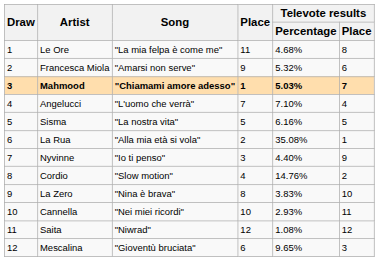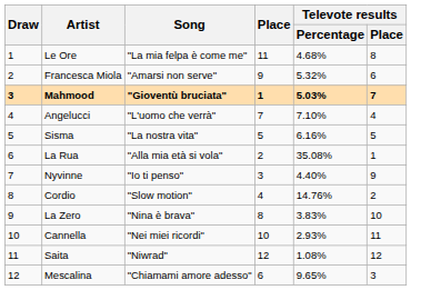 <table class="wikitable sortable">
 <tr>
 <th rowspan="2">Draw</th>
 <th rowspan="2">Artist</th>
 <th rowspan="2">Song</th>
 <th rowspan="2">Place</th>
 <th colspan="2">Televote results</th>
 </tr>
 <tr>
 <th>Percentage</th>
 <th>Place</th>
 </tr>
 <tr>
 <td><small>1</small></td>
 <td><small>Le Ore</small></td>
 <td><small>"La mia felpa è come me"</small></td>
 <td><small>11</small></td>
 <td><small>4.68%</small></td>
 <td><small>8</small></td>
 </tr>
 <tr>
 <td><small>2</small></td>
 <td><small>Francesca Miola</small></td>
 <td><small>"Amarsi non serve"</small></td>
 <td><small>9</small></td>
 <td><small>5.32%</small></td>
 <td><small>6</small></td>
 </tr>
 <tr style="font-weight:bold; background:#FFDEAD;">
 <td><small>3</small></td>
 <td><small>Mahmood</small></td>
-<td><small>"Chiamami amore adesso"</small></td>
+<td><small>"Gioventù bruciata"</small></td>
 <td><small>1</small></td>
 <td><small>5.03%</small></td>
 <td><small>7</small></td>
 </tr>
 <tr>
 <td><small>4</small></td>
 <td><small>Angelucci</small></td>
 <td><small>"L'uomo che verrà"</small></td>
 <td><small>7</small></td>
 <td><small>7.10%</small></td>
 <td><small>4</small></td>
 </tr>
 <tr>
 <td><small>5</small></td>
 <td><small>Sisma</small></td>
 <td><small>"La nostra vita"</small></td>
 <td><small>5</small></td>
 <td><small>6.16%</small></td>
 <td><small>5</small></td>
 </tr>
 <tr>
 <td><small>6</small></td>
 <td><small>La Rua</small></td>
 <td><small>"Alla mia età si vola"</small></td>
 <td><small>2</small></td>
 <td><small>35.08%</small></td>
 <td><small>1</small></td>
 </tr>
 <tr>
 <td><small>7</small></td>
 <td><small>Nyvinne</small></td>
 <td><small>"Io ti penso"</small></td>
 <td><small>3</small></td>
 <td><small>4.40%</small></td>
 <td><small>9</small></td>
 </tr>
 <tr>
 <td><small>8</small></td>
 <td><small>Cordio</small></td>
 <td><small>"Slow motion"</small></td>
 <td><small>4</small></td>
 <td><small>14.76%</small></td>
 <td><small>2</small></td>
 </tr>
 <tr>
 <td><small>9</small></td>
 <td><small>La Zero</small></td>
 <td><small>"Nina è brava"</small></td>
 <td><small>8</small></td>
 <td><small>3.83%</small></td>
 <td><small>10</small></td>
 </tr>
 <tr>
 <td><small>10</small></td>
 <td><small>Cannella</small></td>
 <td><small>"Nei miei ricordi"</small></td>
 <td><small>10</small></td>
 <td><small>2.93%</small></td>
 <td><small>11</small></td>
 </tr>
 <tr>
 <td><small>11</small></td>
 <td><small>Saita</small></td>
 <td><small>"Niwrad"</small></td>
 <td><small>12</small></td>
 <td><small>1.08%</small></td>
 <td><small>12</small></td>
 </tr>
 <tr>
 <td><small>12</small></td>
 <td><small>Mescalina</small></td>
-<td><small>"Gioventù bruciata"</small></td>
+<td><small>"Chiamami amore adesso"</small></td>
 <td><small>6</small></td>
 <td><small>9.65%</small></td>
 <td><small>3</small></td>
 </tr>
 </table>
